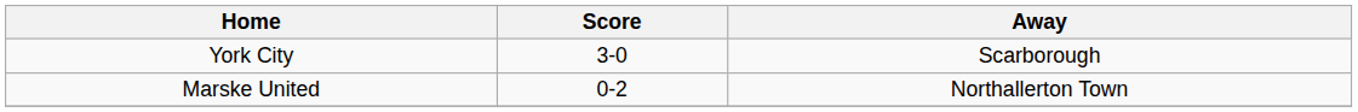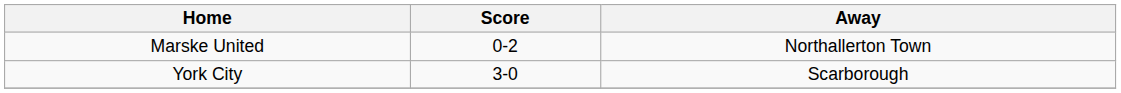 <table class="wikitable " style="text-align:center; width:80%;">
 <tr>
 <th>Home</th>
 <th>Score</th>
 <th>Away</th>
 </tr>
 <tr>
+<td>Marske United</td>
+<td>0-2</td>
+<td>Northallerton Town</td>
+</tr>
+<tr>
 <td>York City</td>
 <td>3-0</td>
 <td>Scarborough</td>
 </tr>
 <tr>
-<td>Marske United</td>
-<td>0-2</td>
-<td>Northallerton Town</td>
-</tr>
-<tr>
 </tr>
 </table>
